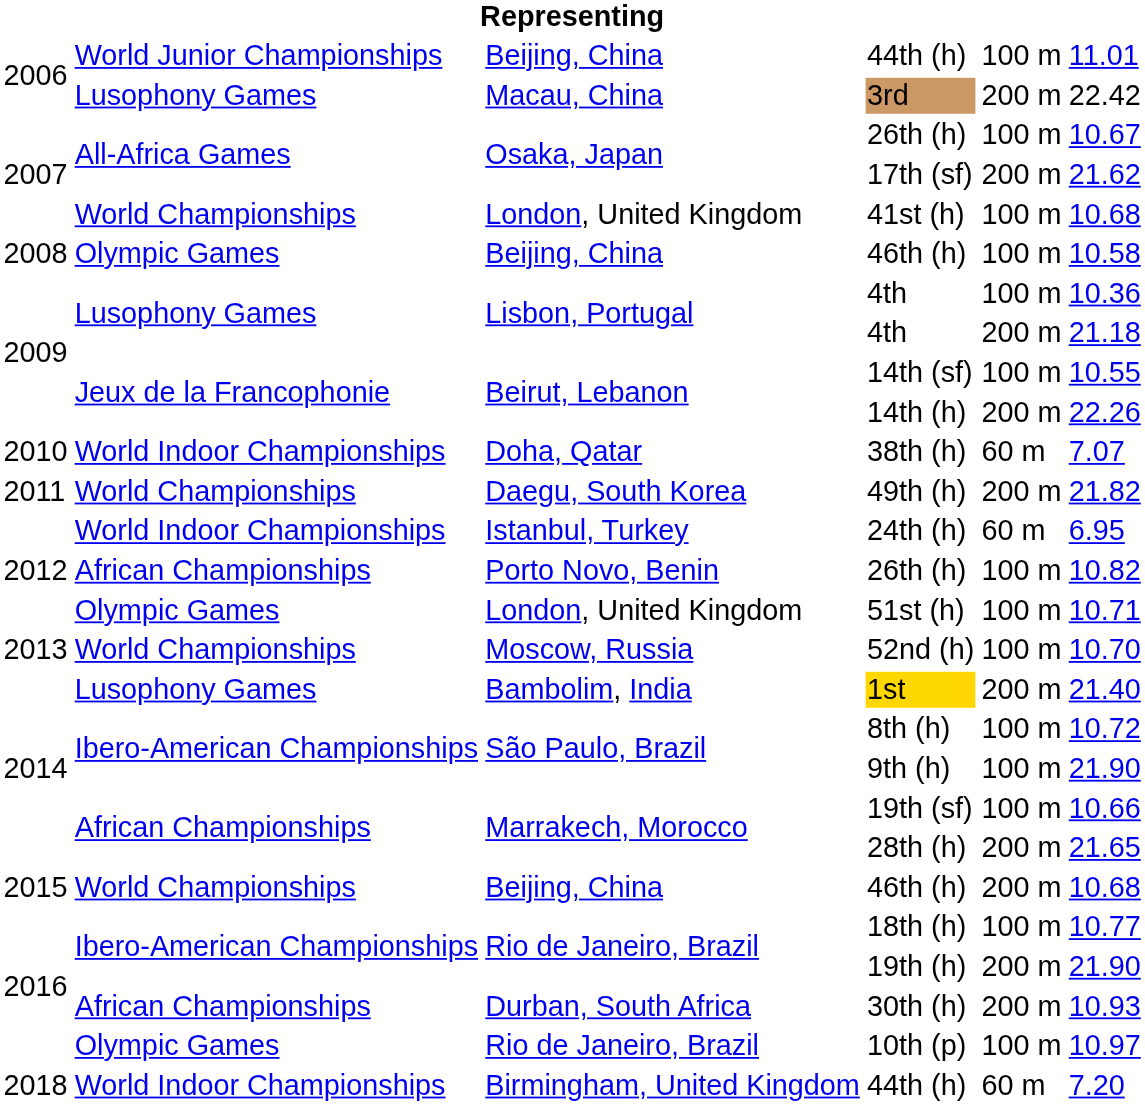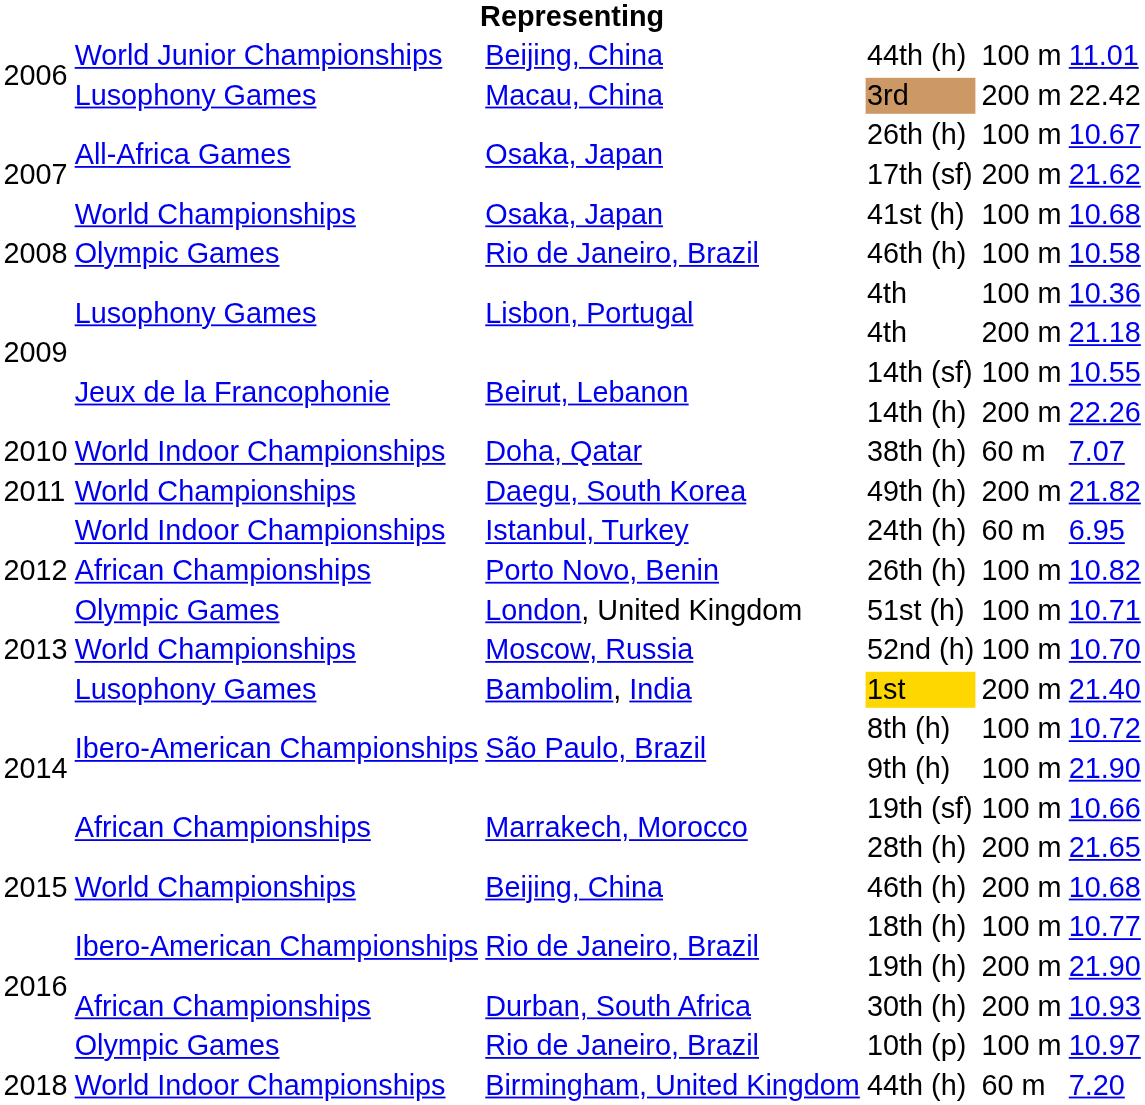 <table>
 <tr>
 <th colspan="6">Representing </th>
 </tr>
 <tr>
 <td rowspan=2>2006</td>
 <td><a href='#'>World Junior Championships</a></td>
 <td><a href='#'>Beijing, China</a></td>
 <td>44th (h)</td>
 <td>100 m</td>
 <td><a href='#'>11.01</a></td>
 </tr>
 <tr>
 <td><a href='#'>Lusophony Games</a></td>
 <td><a href='#'>Macau, China</a></td>
 <td bgcolor=cc9966>3rd</td>
 <td>200 m</td>
 <td>22.42</td>
 </tr>
 <tr>
 <td rowspan=3>2007</td>
 <td rowspan=2><a href='#'>All-Africa Games</a></td>
 <td rowspan=2><a href='#'>Osaka, Japan</a></td>
 <td>26th (h)</td>
 <td>100 m</td>
 <td><a href='#'>10.67</a></td>
 </tr>
 <tr>
 <td>17th (sf)</td>
 <td>200 m</td>
 <td><a href='#'>21.62</a></td>
 </tr>
 <tr>
 <td><a href='#'>World Championships</a></td>
-<td><a href='#'>London</a>, United Kingdom</td>
+<td><a href='#'>Osaka, Japan</a></td>
 <td>41st (h)</td>
 <td>100 m</td>
 <td><a href='#'>10.68</a></td>
 </tr>
 <tr>
 <td>2008</td>
 <td><a href='#'>Olympic Games</a></td>
-<td><a href='#'>Beijing, China</a></td>
+<td><a href='#'>Rio de Janeiro, Brazil</a></td>
 <td>46th (h)</td>
 <td>100 m</td>
 <td><a href='#'>10.58</a></td>
 </tr>
 <tr>
 <td rowspan=4>2009</td>
 <td rowspan=2><a href='#'>Lusophony Games</a></td>
 <td rowspan=2><a href='#'>Lisbon, Portugal</a></td>
 <td>4th</td>
 <td>100 m</td>
 <td><a href='#'>10.36</a></td>
 </tr>
 <tr>
 <td>4th</td>
 <td>200 m</td>
 <td><a href='#'>21.18</a></td>
 </tr>
 <tr>
 <td rowspan=2><a href='#'>Jeux de la Francophonie</a></td>
 <td rowspan=2><a href='#'>Beirut, Lebanon</a></td>
 <td>14th (sf)</td>
 <td>100 m</td>
 <td><a href='#'>10.55</a></td>
 </tr>
 <tr>
 <td>14th (h)</td>
 <td>200 m</td>
 <td><a href='#'>22.26</a></td>
 </tr>
 <tr>
 <td>2010</td>
 <td><a href='#'>World Indoor Championships</a></td>
 <td><a href='#'>Doha, Qatar</a></td>
 <td>38th (h)</td>
 <td>60 m</td>
 <td><a href='#'>7.07</a></td>
 </tr>
 <tr>
 <td>2011</td>
 <td><a href='#'>World Championships</a></td>
 <td><a href='#'>Daegu, South Korea</a></td>
 <td>49th (h)</td>
 <td>200 m</td>
 <td><a href='#'>21.82</a></td>
 </tr>
 <tr>
 <td rowspan=3>2012</td>
 <td><a href='#'>World Indoor Championships</a></td>
 <td><a href='#'>Istanbul, Turkey</a></td>
 <td>24th (h)</td>
 <td>60 m</td>
 <td><a href='#'>6.95</a></td>
 </tr>
 <tr>
 <td><a href='#'>African Championships</a></td>
 <td><a href='#'>Porto Novo, Benin</a></td>
 <td>26th (h)</td>
 <td>100 m</td>
 <td><a href='#'>10.82</a></td>
 </tr>
 <tr>
 <td><a href='#'>Olympic Games</a></td>
 <td><a href='#'>London</a>, United Kingdom</td>
 <td>51st (h)</td>
 <td>100 m</td>
 <td><a href='#'>10.71</a></td>
 </tr>
 <tr>
 <td>2013</td>
 <td><a href='#'>World Championships</a></td>
 <td><a href='#'>Moscow, Russia</a></td>
 <td>52nd (h)</td>
 <td>100 m</td>
 <td><a href='#'>10.70</a></td>
 </tr>
 <tr>
 <td rowspan=5>2014</td>
 <td><a href='#'>Lusophony Games</a></td>
 <td><a href='#'>Bambolim</a>, <a href='#'>India</a></td>
 <td bgcolor=gold>1st</td>
 <td>200 m</td>
 <td><a href='#'>21.40</a></td>
 </tr>
 <tr>
 <td rowspan=2><a href='#'>Ibero-American Championships</a></td>
 <td rowspan=2><a href='#'>São Paulo, Brazil</a></td>
 <td>8th (h)</td>
 <td>100 m</td>
 <td><a href='#'>10.72</a></td>
 </tr>
 <tr>
 <td>9th (h)</td>
 <td>100 m</td>
 <td><a href='#'>21.90</a></td>
 </tr>
 <tr>
 <td rowspan=2><a href='#'>African Championships</a></td>
 <td rowspan=2><a href='#'>Marrakech, Morocco</a></td>
 <td>19th (sf)</td>
 <td>100 m</td>
 <td><a href='#'>10.66</a></td>
 </tr>
 <tr>
 <td>28th (h)</td>
 <td>200 m</td>
 <td><a href='#'>21.65</a></td>
 </tr>
 <tr>
 <td>2015</td>
 <td><a href='#'>World Championships</a></td>
 <td><a href='#'>Beijing, China</a></td>
 <td>46th (h)</td>
 <td>200 m</td>
 <td><a href='#'>10.68</a></td>
 </tr>
 <tr>
 <td rowspan=4>2016</td>
 <td rowspan=2><a href='#'>Ibero-American Championships</a></td>
 <td rowspan=2><a href='#'>Rio de Janeiro, Brazil</a></td>
 <td>18th (h)</td>
 <td>100 m</td>
 <td><a href='#'>10.77</a></td>
 </tr>
 <tr>
 <td>19th (h)</td>
 <td>200 m</td>
 <td><a href='#'>21.90</a></td>
 </tr>
 <tr>
 <td><a href='#'>African Championships</a></td>
 <td><a href='#'>Durban, South Africa</a></td>
 <td>30th (h)</td>
 <td>200 m</td>
 <td><a href='#'>10.93</a></td>
 </tr>
 <tr>
 <td><a href='#'>Olympic Games</a></td>
 <td><a href='#'>Rio de Janeiro, Brazil</a></td>
 <td>10th (p)</td>
 <td>100 m</td>
 <td><a href='#'>10.97</a></td>
 </tr>
 <tr>
 <td>2018</td>
 <td><a href='#'>World Indoor Championships</a></td>
 <td><a href='#'>Birmingham, United Kingdom</a></td>
 <td>44th (h)</td>
 <td>60 m</td>
 <td><a href='#'>7.20</a></td>
 </tr>
 </table>
